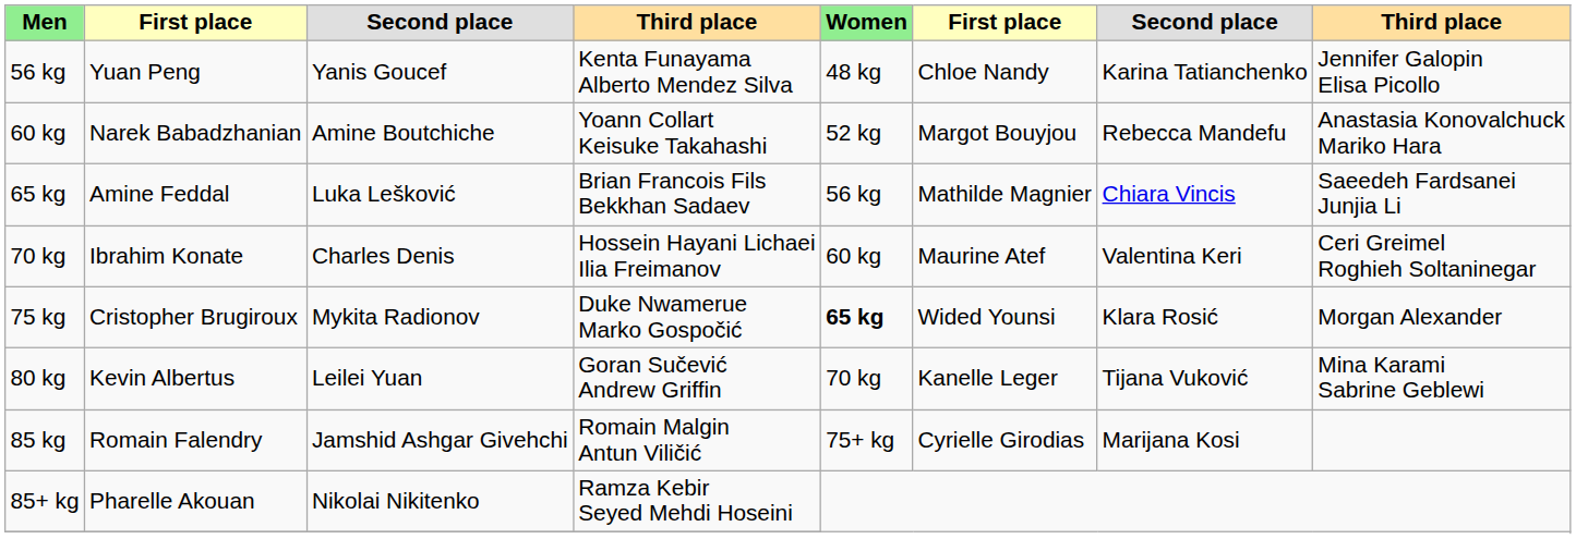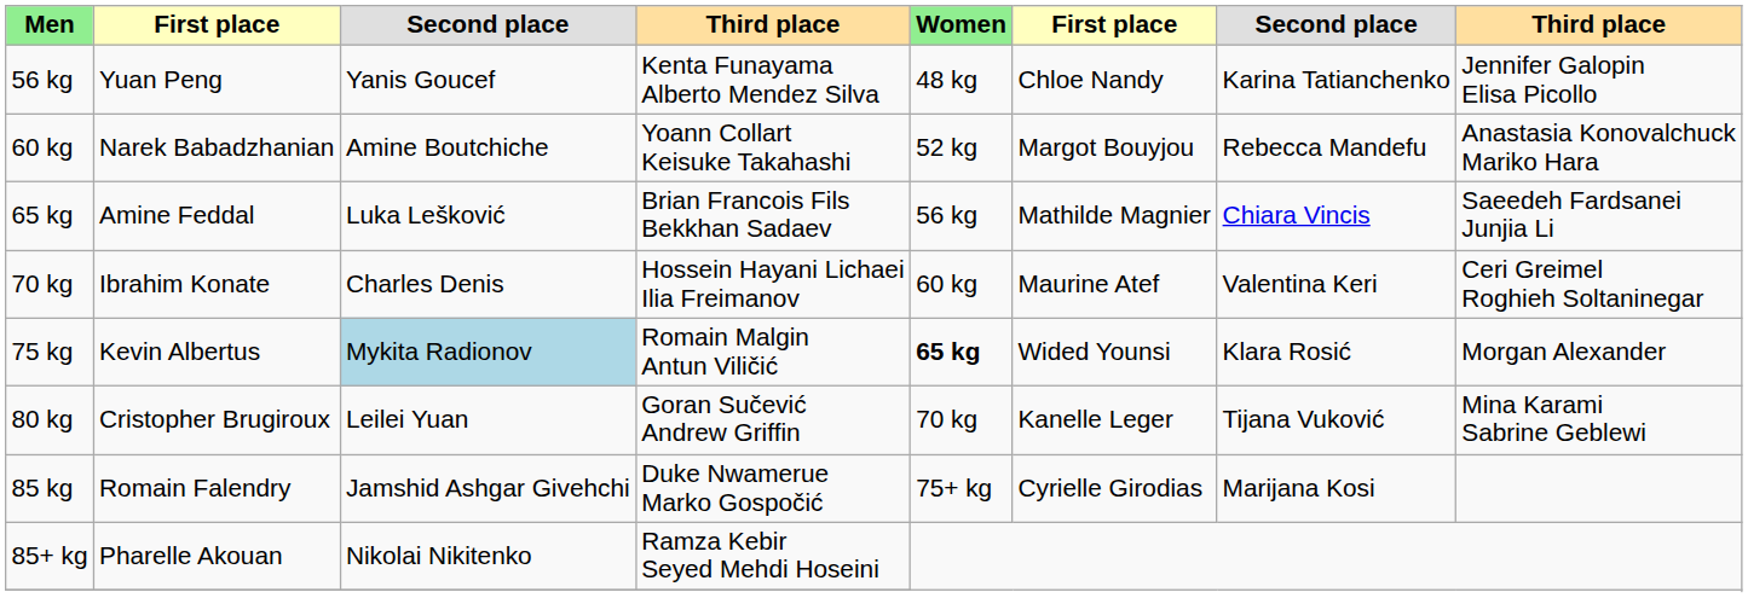 <table class="wikitable">
 <tr>
 <th style="background:lightgreen;">Men</th>
 <th style="background:#ffffbf;">First place</th>
 <th style="background:#dfdfdf;">Second place</th>
 <th style="background:#ffdf9f;">Third place</th>
 <th style="background:lightgreen;">Women</th>
 <th style="background:#ffffbf;">First place</th>
 <th style="background:#dfdfdf;">Second place</th>
 <th style="background:#ffdf9f;">Third place</th>
 </tr>
 <tr>
 <td>56 kg</td>
 <td> Yuan Peng</td>
 <td> Yanis Goucef</td>
 <td> Kenta Funayama <br>  Alberto Mendez Silva</td>
 <td>48 kg</td>
 <td> Chloe Nandy</td>
 <td> Karina Tatianchenko</td>
 <td> Jennifer Galopin <br>  Elisa Picollo</td>
 </tr>
 <tr>
 <td>60 kg</td>
 <td> Narek Babadzhanian</td>
 <td> Amine Boutchiche</td>
 <td> Yoann Collart <br>  Keisuke Takahashi</td>
 <td>52 kg</td>
 <td> Margot Bouyjou</td>
 <td> Rebecca Mandefu</td>
 <td> Anastasia Konovalchuck <br>  Mariko Hara</td>
 </tr>
 <tr>
 <td>65 kg</td>
 <td> Amine Feddal</td>
 <td> Luka Lešković</td>
 <td> Brian Francois Fils <br>  Bekkhan Sadaev</td>
 <td>56 kg</td>
 <td> Mathilde Magnier</td>
 <td> <a href='#'>Chiara Vincis</a></td>
 <td> Saeedeh Fardsanei <br>  Junjia Li</td>
 </tr>
 <tr>
 <td>70 kg</td>
 <td> Ibrahim Konate</td>
 <td> Charles Denis</td>
 <td> Hossein Hayani Lichaei <br>  Ilia Freimanov</td>
 <td>60 kg</td>
 <td> Maurine Atef</td>
 <td> Valentina Keri</td>
 <td> Ceri Greimel <br>  Roghieh Soltaninegar</td>
 </tr>
 <tr>
 <td>75 kg</td>
-<td> Cristopher Brugiroux</td>
-<td> Mykita Radionov</td>
-<td> Duke Nwamerue <br>  Marko Gospočić</td>
+<td> Kevin Albertus</td>
+<td style="background: lightblue;"> Mykita Radionov</td>
+<td> Romain Malgin <br>  Antun Viličić</td>
 <td><strong>65 kg</strong></td>
 <td> Wided Younsi</td>
 <td> Klara Rosić</td>
 <td> Morgan Alexander</td>
 </tr>
 <tr>
 <td>80 kg</td>
-<td> Kevin Albertus</td>
+<td> Cristopher Brugiroux</td>
 <td> Leilei Yuan</td>
 <td> Goran Sučević <br>  Andrew Griffin</td>
 <td>70 kg</td>
 <td> Kanelle Leger</td>
 <td> Tijana Vuković</td>
 <td> Mina Karami <br>  Sabrine Geblewi</td>
 </tr>
 <tr>
 <td>85 kg</td>
 <td> Romain Falendry</td>
 <td> Jamshid Ashgar Givehchi</td>
-<td> Romain Malgin <br>  Antun Viličić</td>
+<td> Duke Nwamerue <br>  Marko Gospočić</td>
 <td>75+ kg</td>
 <td> Cyrielle Girodias</td>
 <td> Marijana Kosi</td>
 <td></td>
 </tr>
 <tr>
 <td>85+ kg</td>
 <td> Pharelle Akouan</td>
 <td> Nikolai Nikitenko</td>
 <td> Ramza Kebir <br>  Seyed Mehdi Hoseini</td>
 </tr>
 <tr>
 </tr>
 </table>
